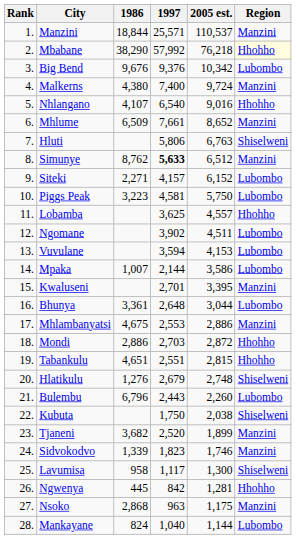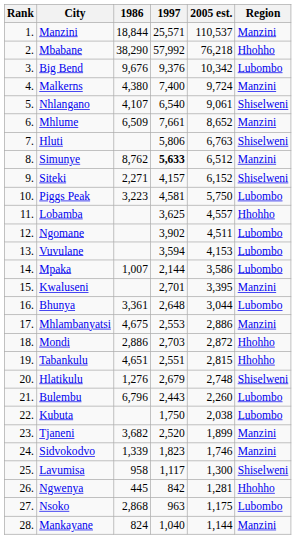 <table class="wikitable sortable" style="text-align:right;">
 <tr>
 <th>Rank</th>
 <th>City</th>
 <th>1986</th>
 <th>1997</th>
 <th>2005 est.</th>
 <th>Region</th>
 </tr>
 <tr>
 <td>1.</td>
 <td align=left><a href='#'>Manzini</a></td>
 <td>18,844</td>
 <td>25,571</td>
 <td>110,537</td>
 <td align=left><a href='#'>Manzini</a></td>
 </tr>
 <tr>
 <td>2.</td>
 <td align=left><a href='#'>Mbabane</a></td>
 <td>38,290</td>
 <td>57,992</td>
 <td>76,218</td>
-<td align=left style="background: lightyellow;"><a href='#'>Hhohho</a></td>
+<td align=left><a href='#'>Hhohho</a></td>
 </tr>
 <tr>
 <td>3.</td>
 <td align=left><a href='#'>Big Bend</a></td>
 <td>9,676</td>
 <td>9,376</td>
 <td>10,342</td>
 <td align=left><a href='#'>Lubombo</a></td>
 </tr>
 <tr>
 <td>4.</td>
 <td align=left><a href='#'>Malkerns</a></td>
 <td>4,380</td>
 <td>7,400</td>
 <td>9,724</td>
 <td align=left><a href='#'>Manzini</a></td>
 </tr>
 <tr>
 <td>5.</td>
 <td align=left><a href='#'>Nhlangano</a></td>
 <td>4,107</td>
 <td>6,540</td>
-<td>9,016</td>
-<td align=left><a href='#'>Hhohho</a></td>
+<td>9,061</td>
+<td align=left><a href='#'>Shiselweni</a></td>
 </tr>
 <tr>
 <td>6.</td>
 <td align=left><a href='#'>Mhlume</a></td>
 <td>6,509</td>
 <td>7,661</td>
 <td>8,652</td>
 <td align=left><a href='#'>Manzini</a></td>
 </tr>
 <tr>
 <td>7.</td>
 <td align=left><a href='#'>Hluti</a></td>
 <td></td>
 <td>5,806</td>
 <td>6,763</td>
 <td align=left><a href='#'>Shiselweni</a></td>
 </tr>
 <tr>
 <td>8.</td>
 <td align=left><a href='#'>Simunye</a></td>
 <td>8,762</td>
 <td><strong>5,633</strong></td>
 <td>6,512</td>
 <td align=left><a href='#'>Manzini</a></td>
 </tr>
 <tr>
 <td>9.</td>
 <td align=left><a href='#'>Siteki</a></td>
 <td>2,271</td>
 <td>4,157</td>
 <td>6,152</td>
-<td align=left><a href='#'>Lubombo</a></td>
+<td align=left><a href='#'>Shiselweni</a></td>
 </tr>
 <tr>
 <td>10.</td>
 <td align=left><a href='#'>Piggs Peak</a></td>
 <td>3,223</td>
 <td>4,581</td>
 <td>5,750</td>
 <td align=left><a href='#'>Lubombo</a></td>
 </tr>
 <tr>
 <td>11.</td>
 <td align=left><a href='#'>Lobamba</a></td>
 <td></td>
 <td>3,625</td>
 <td>4,557</td>
 <td align=left><a href='#'>Hhohho</a></td>
 </tr>
 <tr>
 <td>12.</td>
 <td align=left><a href='#'>Ngomane</a></td>
 <td></td>
 <td>3,902</td>
 <td>4,511</td>
 <td align=left><a href='#'>Lubombo</a></td>
 </tr>
 <tr>
 <td>13.</td>
 <td align=left><a href='#'>Vuvulane</a></td>
 <td></td>
 <td>3,594</td>
 <td>4,153</td>
 <td align=left><a href='#'>Lubombo</a></td>
 </tr>
 <tr>
 <td>14.</td>
 <td align=left><a href='#'>Mpaka</a></td>
 <td>1,007</td>
 <td>2,144</td>
 <td>3,586</td>
 <td align=left><a href='#'>Lubombo</a></td>
 </tr>
 <tr>
 <td>15.</td>
 <td align=left><a href='#'>Kwaluseni</a></td>
 <td></td>
 <td>2,701</td>
 <td>3,395</td>
 <td align=left><a href='#'>Manzini</a></td>
 </tr>
 <tr>
 <td>16.</td>
 <td align=left><a href='#'>Bhunya</a></td>
 <td>3,361</td>
 <td>2,648</td>
 <td>3,044</td>
 <td align=left><a href='#'>Lubombo</a></td>
 </tr>
 <tr>
 <td>17.</td>
 <td align=left><a href='#'>Mhlambanyatsi</a></td>
 <td>4,675</td>
 <td>2,553</td>
 <td>2,886</td>
 <td align=left><a href='#'>Manzini</a></td>
 </tr>
 <tr>
 <td>18.</td>
 <td align=left><a href='#'>Mondi</a></td>
 <td>2,886</td>
 <td>2,703</td>
 <td>2,872</td>
 <td align=left><a href='#'>Hhohho</a></td>
 </tr>
 <tr>
 <td>19.</td>
 <td align=left><a href='#'>Tabankulu</a></td>
 <td>4,651</td>
 <td>2,551</td>
 <td>2,815</td>
 <td align=left><a href='#'>Hhohho</a></td>
 </tr>
 <tr>
 <td>20.</td>
 <td align=left><a href='#'>Hlatikulu</a></td>
 <td>1,276</td>
 <td>2,679</td>
 <td>2,748</td>
 <td align=left><a href='#'>Shiselweni</a></td>
 </tr>
 <tr>
 <td>21.</td>
 <td align=left><a href='#'>Bulembu</a></td>
 <td>6,796</td>
 <td>2,443</td>
 <td>2,260</td>
 <td align=left><a href='#'>Lubombo</a></td>
 </tr>
 <tr>
 <td>22.</td>
 <td align=left><a href='#'>Kubuta</a></td>
 <td></td>
 <td>1,750</td>
 <td>2,038</td>
-<td align=left><a href='#'>Shiselweni</a></td>
+<td align=left><a href='#'>Lubombo</a></td>
 </tr>
 <tr>
 <td>23.</td>
 <td align=left><a href='#'>Tjaneni</a></td>
 <td>3,682</td>
 <td>2,520</td>
 <td>1,899</td>
 <td align=left><a href='#'>Manzini</a></td>
 </tr>
 <tr>
 <td>24.</td>
 <td align=left><a href='#'>Sidvokodvo</a></td>
 <td>1,339</td>
 <td>1,823</td>
 <td>1,746</td>
 <td align=left><a href='#'>Manzini</a></td>
 </tr>
 <tr>
 <td>25.</td>
 <td align=left><a href='#'>Lavumisa</a></td>
 <td>958</td>
 <td>1,117</td>
 <td>1,300</td>
 <td align=left><a href='#'>Shiselweni</a></td>
 </tr>
 <tr>
 <td>26.</td>
 <td align=left><a href='#'>Ngwenya</a></td>
 <td>445</td>
 <td>842</td>
 <td>1,281</td>
 <td align=left><a href='#'>Hhohho</a></td>
 </tr>
 <tr>
 <td>27.</td>
 <td align=left><a href='#'>Nsoko</a></td>
 <td>2,868</td>
 <td>963</td>
 <td>1,175</td>
-<td align=left><a href='#'>Manzini</a></td>
+<td align=left><a href='#'>Lubombo</a></td>
 </tr>
 <tr>
 <td>28.</td>
 <td align=left><a href='#'>Mankayane</a></td>
 <td>824</td>
 <td>1,040</td>
 <td>1,144</td>
-<td align=left><a href='#'>Lubombo</a></td>
+<td align=left><a href='#'>Manzini</a></td>
 </tr>
 </table>
